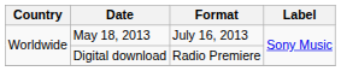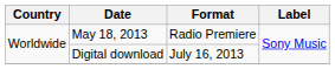 <table class="wikitable plainrowheaders">
 <tr>
 <th scope="col">Country</th>
 <th scope="col">Date</th>
 <th scope="col">Format</th>
 <th scope="col">Label</th>
 </tr>
 <tr>
 <td rowspan="2">Worldwide</td>
 <td>May 18, 2013</td>
-<td>July 16, 2013</td>
+<td rowspan="1">Radio Premiere</td>
 <td rowspan="2"><a href='#'>Sony Music</a></td>
 </tr>
 <tr>
 <td rowspan="1">Digital download</td>
-<td rowspan="1">Radio Premiere</td>
+<td>July 16, 2013</td>
 </tr>
 <tr>
 </tr>
 </table>
